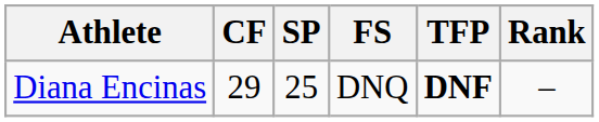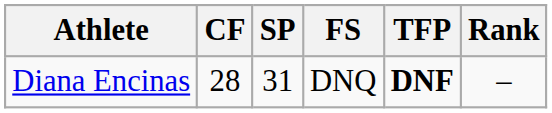 <table class="wikitable" border="1" style="font-size:90%">
 <tr>
 <th>Athlete</th>
 <th>CF</th>
 <th>SP</th>
 <th>FS</th>
 <th>TFP</th>
 <th>Rank</th>
 </tr>
 <tr align=center>
 <td align=left><a href='#'>Diana Encinas</a></td>
-<td>29</td>
-<td>25</td>
+<td>28</td>
+<td>31</td>
 <td>DNQ</td>
 <td><strong>DNF</strong></td>
 <td>–</td>
 </tr>
 </table>
